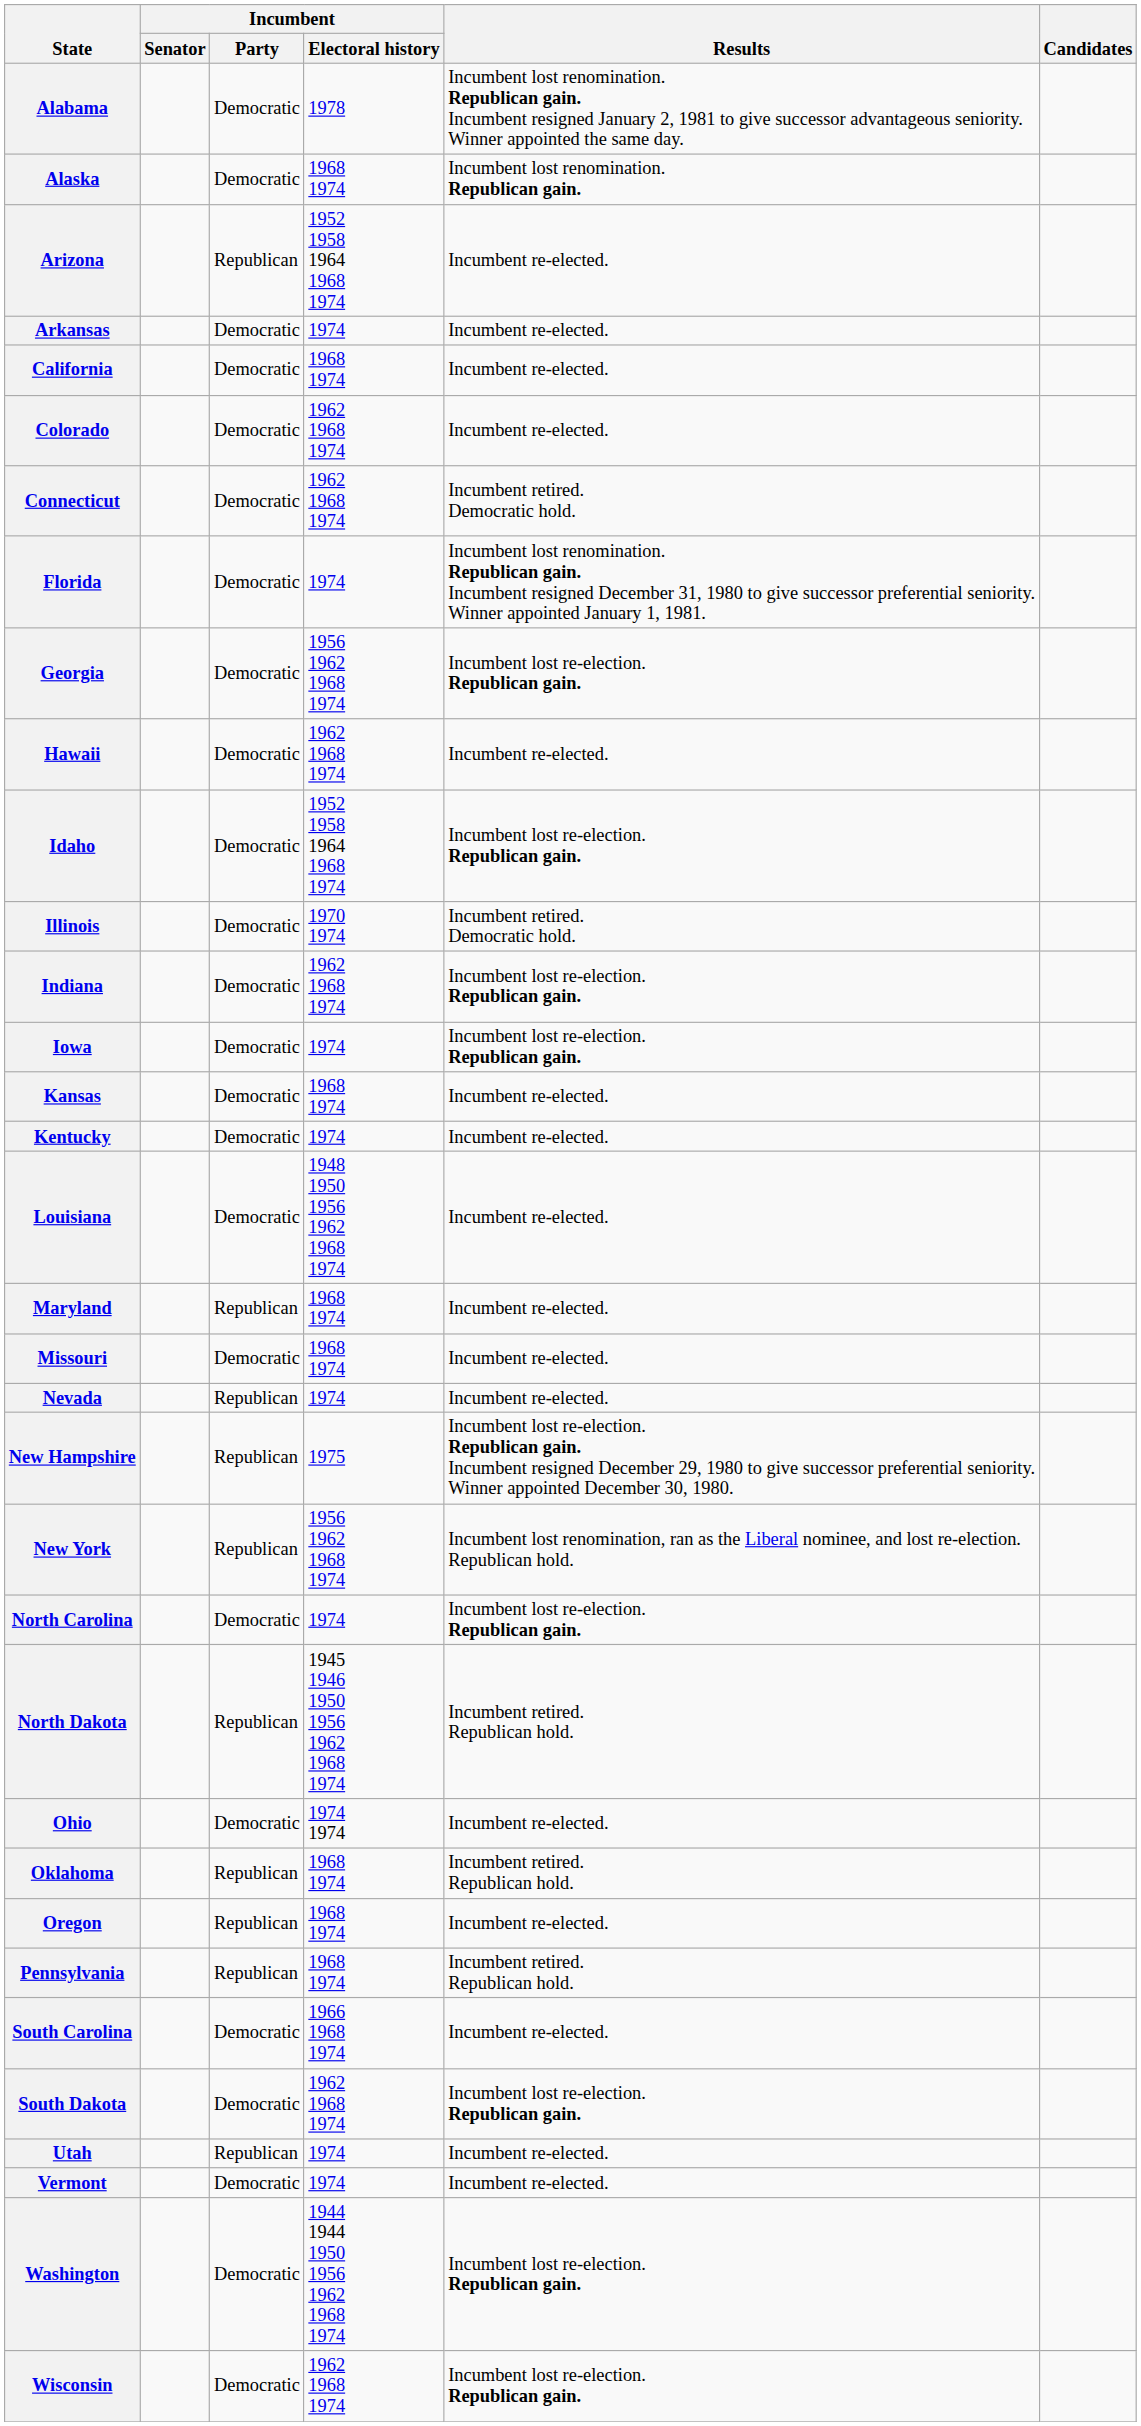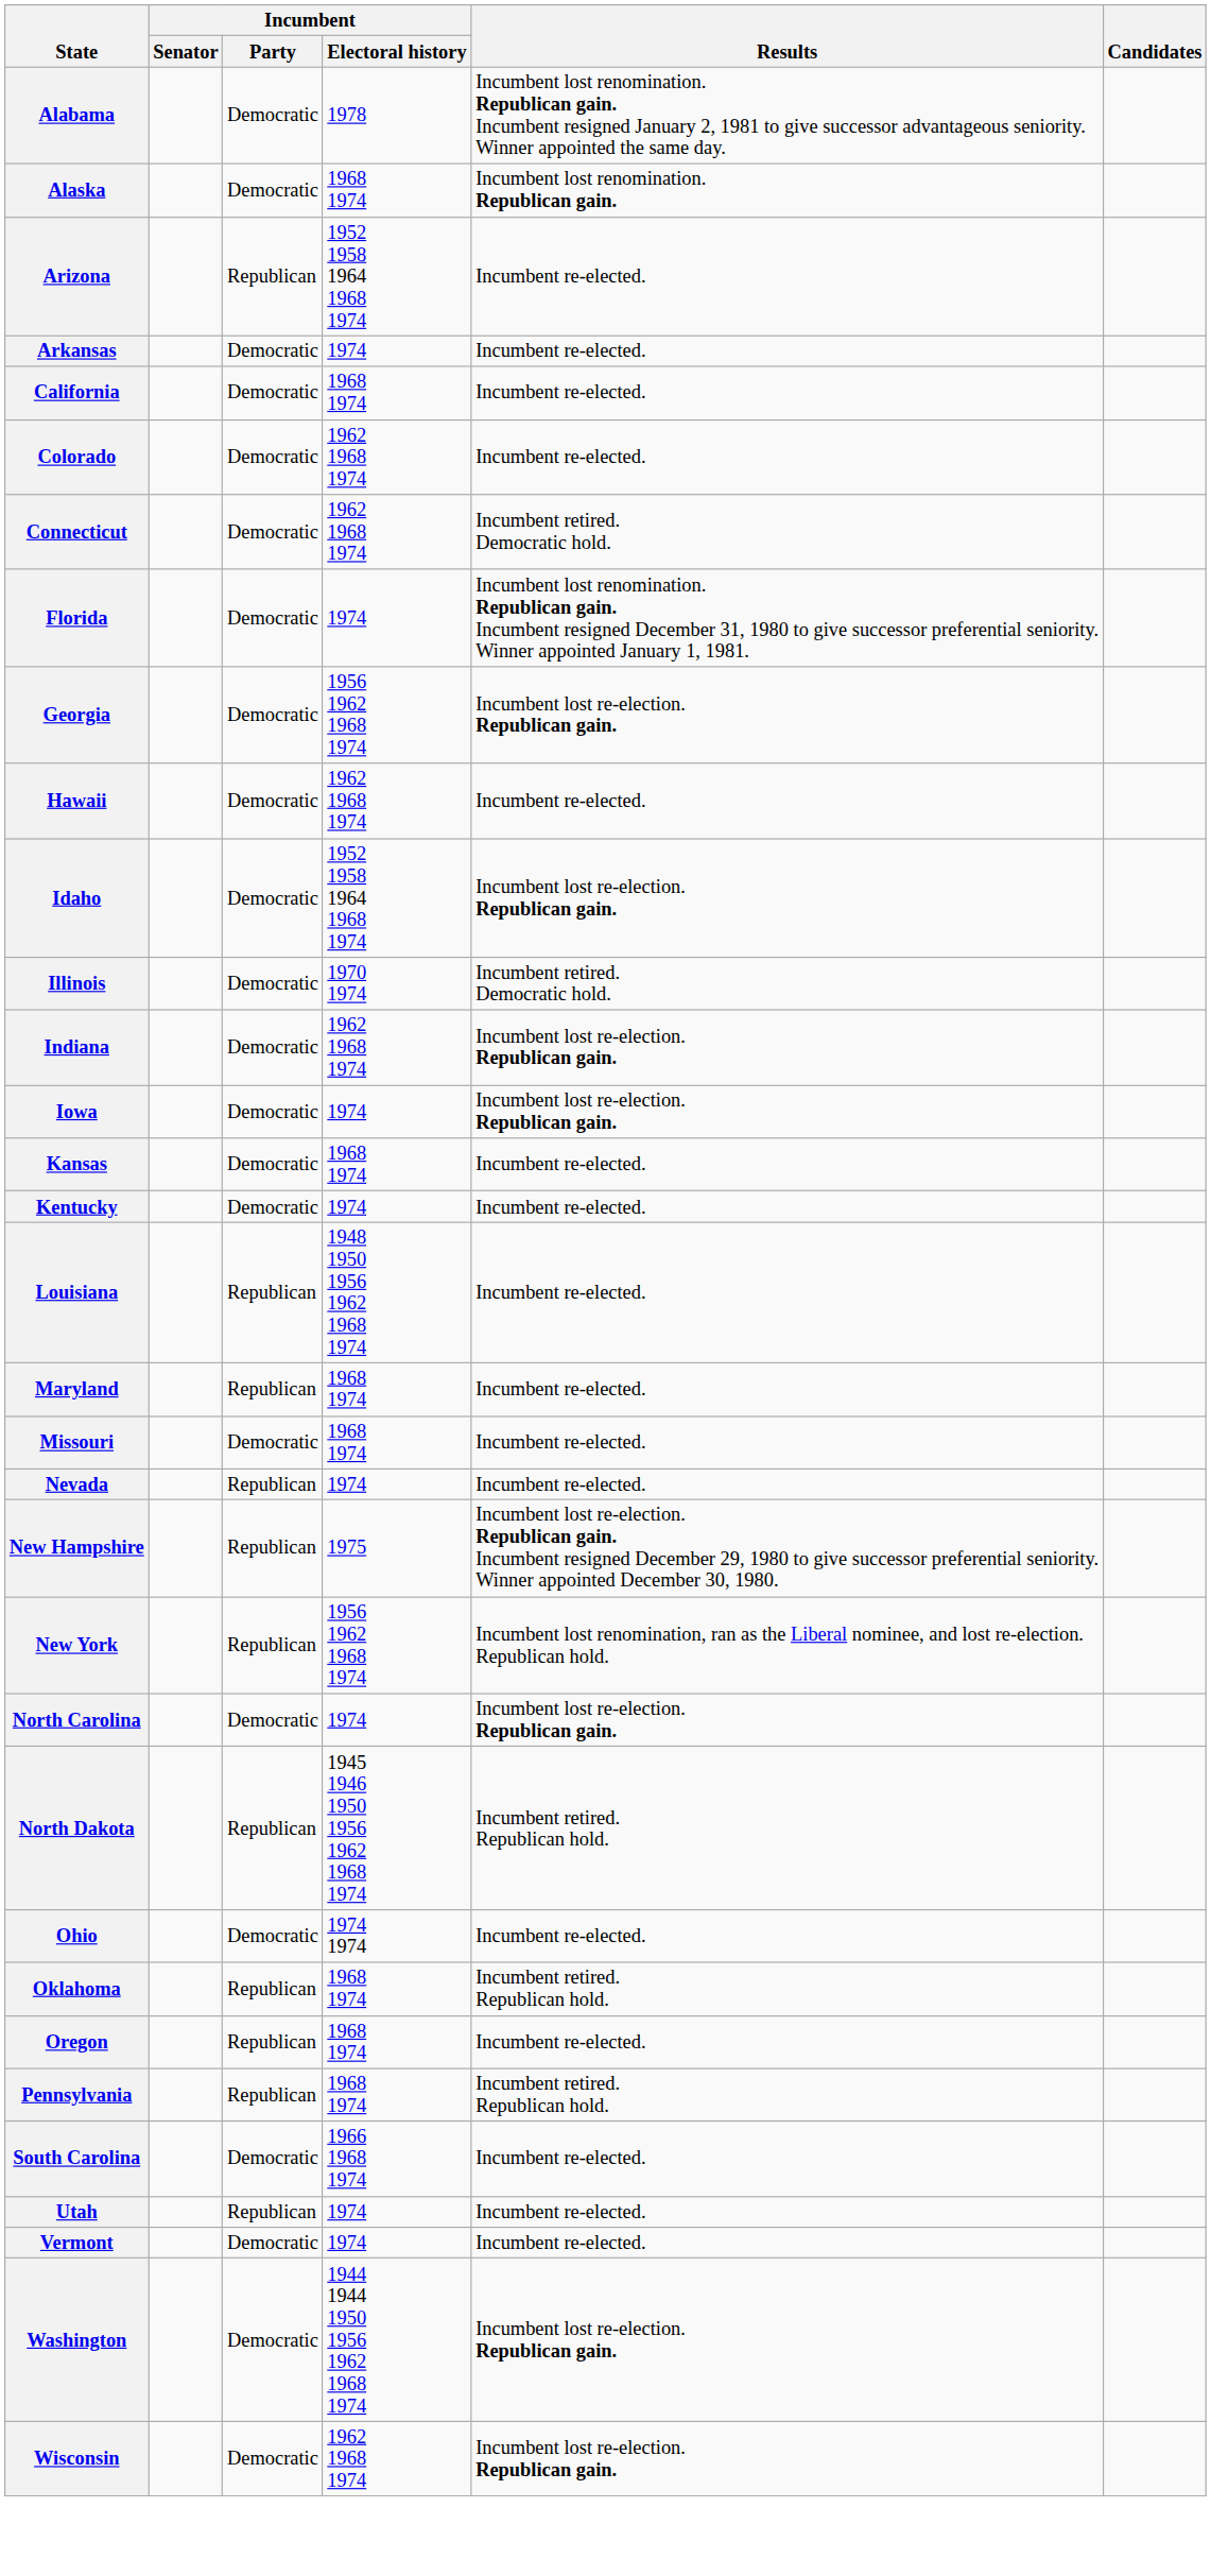 <table class="wikitable sortable">
 <tr valign=bottom>
 <th rowspan=2>State</th>
 <th colspan=3>Incumbent</th>
 <th rowspan=2>Results</th>
 <th rowspan=2>Candidates</th>
 </tr>
 <tr>
 <th>Senator</th>
 <th>Party</th>
 <th>Electoral history</th>
 </tr>
 <tr>
 <th><a href='#'>Alabama</a></th>
 <td></td>
 <td>Democratic</td>
 <td><a href='#'>1978 </a></td>
 <td>Incumbent lost renomination.<br><strong>Republican gain.</strong><br>Incumbent resigned January 2, 1981 to give successor advantageous seniority.<br>Winner appointed the same day.</td>
 <td nowrap></td>
 </tr>
 <tr>
 <th><a href='#'>Alaska</a></th>
 <td></td>
 <td>Democratic</td>
 <td><a href='#'>1968</a><br><a href='#'>1974</a></td>
 <td>Incumbent lost renomination.<br><strong>Republican gain.</strong></td>
 <td nowrap></td>
 </tr>
 <tr>
 <th><a href='#'>Arizona</a></th>
 <td></td>
 <td>Republican</td>
 <td><a href='#'>1952</a><br><a href='#'>1958</a><br>1964 <br><a href='#'>1968</a><br><a href='#'>1974</a></td>
 <td>Incumbent re-elected.</td>
 <td nowrap></td>
 </tr>
 <tr>
 <th><a href='#'>Arkansas</a></th>
 <td></td>
 <td>Democratic</td>
 <td><a href='#'>1974</a></td>
 <td>Incumbent re-elected.</td>
 <td nowrap></td>
 </tr>
 <tr>
 <th><a href='#'>California</a></th>
 <td></td>
 <td>Democratic</td>
 <td><a href='#'>1968</a><br><a href='#'>1974</a></td>
 <td>Incumbent re-elected.</td>
 <td nowrap></td>
 </tr>
 <tr>
 <th><a href='#'>Colorado</a></th>
 <td></td>
 <td>Democratic</td>
 <td><a href='#'>1962</a><br><a href='#'>1968</a><br><a href='#'>1974</a></td>
 <td>Incumbent re-elected.</td>
 <td nowrap></td>
 </tr>
 <tr>
 <th><a href='#'>Connecticut</a></th>
 <td></td>
 <td>Democratic</td>
 <td><a href='#'>1962</a><br><a href='#'>1968</a><br><a href='#'>1974</a></td>
 <td>Incumbent retired.<br>Democratic hold.</td>
 <td nowrap></td>
 </tr>
 <tr>
 <th><a href='#'>Florida</a></th>
 <td></td>
 <td>Democratic</td>
 <td><a href='#'>1974</a></td>
 <td>Incumbent lost renomination.<br><strong>Republican gain.</strong><br>Incumbent resigned December 31, 1980 to give successor preferential seniority.<br>Winner appointed January 1, 1981.</td>
 <td nowrap></td>
 </tr>
 <tr>
 <th><a href='#'>Georgia</a></th>
 <td></td>
 <td>Democratic</td>
 <td><a href='#'>1956</a><br><a href='#'>1962</a><br><a href='#'>1968</a><br><a href='#'>1974</a></td>
 <td>Incumbent lost re-election.<br><strong>Republican gain.</strong></td>
 <td nowrap></td>
 </tr>
 <tr>
 <th><a href='#'>Hawaii</a></th>
 <td></td>
 <td>Democratic</td>
 <td><a href='#'>1962</a><br><a href='#'>1968</a><br><a href='#'>1974</a></td>
 <td>Incumbent re-elected.</td>
 <td nowrap></td>
 </tr>
 <tr>
 <th><a href='#'>Idaho</a></th>
 <td></td>
 <td>Democratic</td>
 <td><a href='#'>1952</a><br><a href='#'>1958</a><br>1964 <br><a href='#'>1968</a><br><a href='#'>1974</a></td>
 <td>Incumbent lost re-election.<br><strong>Republican gain.</strong></td>
 <td nowrap></td>
 </tr>
 <tr>
 <th><a href='#'>Illinois</a></th>
 <td></td>
 <td>Democratic</td>
 <td><a href='#'>1970 </a><br><a href='#'>1974</a></td>
 <td>Incumbent retired.<br>Democratic hold.</td>
 <td nowrap></td>
 </tr>
 <tr>
 <th><a href='#'>Indiana</a></th>
 <td></td>
 <td>Democratic</td>
 <td><a href='#'>1962</a><br><a href='#'>1968</a><br><a href='#'>1974</a></td>
 <td>Incumbent lost re-election.<br><strong>Republican gain.</strong></td>
 <td nowrap></td>
 </tr>
 <tr>
 <th><a href='#'>Iowa</a></th>
 <td></td>
 <td>Democratic</td>
 <td><a href='#'>1974</a></td>
 <td>Incumbent lost re-election.<br><strong>Republican gain.</strong></td>
 <td nowrap></td>
 </tr>
 <tr>
 <th><a href='#'>Kansas</a></th>
 <td></td>
 <td>Democratic</td>
 <td><a href='#'>1968</a><br><a href='#'>1974</a></td>
 <td>Incumbent re-elected.</td>
 <td nowrap></td>
 </tr>
 <tr>
 <th><a href='#'>Kentucky</a></th>
 <td></td>
 <td>Democratic</td>
 <td><a href='#'>1974</a></td>
 <td>Incumbent re-elected.</td>
 <td nowrap></td>
 </tr>
 <tr>
 <th><a href='#'>Louisiana</a></th>
 <td></td>
-<td>Democratic</td>
+<td>Republican</td>
 <td><a href='#'>1948 </a><br><a href='#'>1950</a><br><a href='#'>1956</a><br><a href='#'>1962</a><br><a href='#'>1968</a><br><a href='#'>1974</a></td>
 <td>Incumbent re-elected.</td>
 <td nowrap></td>
 </tr>
 <tr>
 <th><a href='#'>Maryland</a></th>
 <td></td>
 <td>Republican</td>
 <td><a href='#'>1968</a><br><a href='#'>1974</a></td>
 <td>Incumbent re-elected.</td>
 <td nowrap></td>
 </tr>
 <tr>
 <th><a href='#'>Missouri</a></th>
 <td></td>
 <td>Democratic</td>
 <td><a href='#'>1968</a><br><a href='#'>1974</a></td>
 <td>Incumbent re-elected.</td>
 <td nowrap></td>
 </tr>
 <tr>
 <th><a href='#'>Nevada</a></th>
 <td></td>
 <td>Republican</td>
 <td><a href='#'>1974</a></td>
 <td>Incumbent re-elected.</td>
 <td nowrap></td>
 </tr>
 <tr>
 <th><a href='#'>New Hampshire</a></th>
 <td></td>
 <td>Republican</td>
 <td><a href='#'>1975 </a></td>
 <td>Incumbent lost re-election.<br><strong>Republican gain.</strong><br>Incumbent resigned December 29, 1980 to give successor preferential seniority.<br>Winner appointed December 30, 1980.</td>
 <td nowrap></td>
 </tr>
 <tr>
 <th><a href='#'>New York</a></th>
 <td></td>
 <td>Republican</td>
 <td><a href='#'>1956</a><br><a href='#'>1962</a><br><a href='#'>1968</a><br><a href='#'>1974</a></td>
 <td>Incumbent lost renomination, ran as the <a href='#'>Liberal</a> nominee, and lost re-election.<br>Republican hold.</td>
 <td nowrap></td>
 </tr>
 <tr>
 <th><a href='#'>North Carolina</a></th>
 <td></td>
 <td>Democratic</td>
 <td><a href='#'>1974</a></td>
 <td>Incumbent lost re-election.<br><strong>Republican gain.</strong></td>
 <td nowrap></td>
 </tr>
 <tr>
 <th><a href='#'>North Dakota</a></th>
 <td></td>
 <td>Republican</td>
 <td>1945 <br><a href='#'>1946 </a><br><a href='#'>1950</a><br><a href='#'>1956</a><br><a href='#'>1962</a><br><a href='#'>1968</a><br><a href='#'>1974</a></td>
 <td>Incumbent retired.<br>Republican hold.</td>
 <td nowrap></td>
 </tr>
 <tr>
 <th><a href='#'>Ohio</a></th>
 <td></td>
 <td>Democratic</td>
 <td><a href='#'>1974</a><br>1974 </td>
 <td>Incumbent re-elected.</td>
 <td nowrap></td>
 </tr>
 <tr>
 <th><a href='#'>Oklahoma</a></th>
 <td></td>
 <td>Republican</td>
 <td><a href='#'>1968</a><br><a href='#'>1974</a></td>
 <td>Incumbent retired.<br>Republican hold.</td>
 <td nowrap></td>
 </tr>
 <tr>
 <th><a href='#'>Oregon</a></th>
 <td></td>
 <td>Republican</td>
 <td><a href='#'>1968</a><br><a href='#'>1974</a></td>
 <td>Incumbent re-elected.</td>
 <td nowrap></td>
 </tr>
 <tr>
 <th><a href='#'>Pennsylvania</a></th>
 <td></td>
 <td>Republican</td>
 <td><a href='#'>1968</a><br><a href='#'>1974</a></td>
 <td>Incumbent retired.<br>Republican hold.</td>
 <td nowrap></td>
 </tr>
 <tr>
 <th><a href='#'>South Carolina</a></th>
 <td></td>
 <td>Democratic</td>
 <td><a href='#'>1966 </a><br><a href='#'>1968</a><br><a href='#'>1974</a></td>
 <td>Incumbent re-elected.</td>
 <td nowrap></td>
 </tr>
 <tr>
-<th><a href='#'>South Dakota</a></th>
-<td></td>
-<td>Democratic</td>
-<td><a href='#'>1962</a><br><a href='#'>1968</a><br><a href='#'>1974</a></td>
-<td>Incumbent lost re-election.<br><strong>Republican gain.</strong></td>
-<td nowrap></td>
-</tr>
-<tr>
 <th><a href='#'>Utah</a></th>
 <td></td>
 <td>Republican</td>
 <td><a href='#'>1974</a></td>
 <td>Incumbent re-elected.</td>
 <td nowrap></td>
 </tr>
 <tr>
 <th><a href='#'>Vermont</a></th>
 <td></td>
 <td>Democratic</td>
 <td><a href='#'>1974</a></td>
 <td>Incumbent re-elected.</td>
 <td nowrap></td>
 </tr>
 <tr>
 <th><a href='#'>Washington</a></th>
 <td></td>
 <td>Democratic</td>
 <td><a href='#'>1944</a><br>1944 <br><a href='#'>1950</a><br><a href='#'>1956</a><br><a href='#'>1962</a><br><a href='#'>1968</a><br><a href='#'>1974</a></td>
 <td>Incumbent lost re-election.<br><strong>Republican gain.</strong></td>
 <td nowrap></td>
 </tr>
 <tr>
 <th><a href='#'>Wisconsin</a></th>
 <td></td>
 <td>Democratic</td>
 <td><a href='#'>1962</a><br><a href='#'>1968</a><br><a href='#'>1974</a></td>
 <td>Incumbent lost re-election.<br><strong>Republican gain.</strong></td>
 <td nowrap></td>
 </tr>
 </table>
